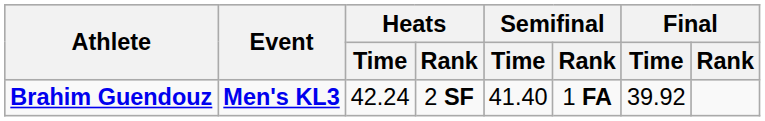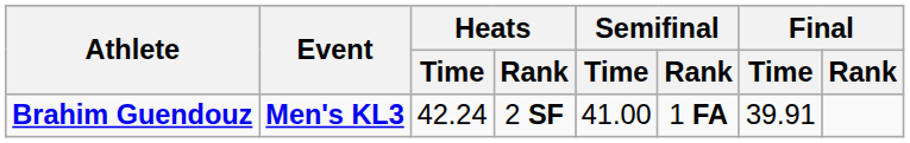 <table class="wikitable" style="font-size:90%">
 <tr>
 <th rowspan="2">Athlete</th>
 <th rowspan="2">Event</th>
 <th colspan="2">Heats</th>
 <th colspan="2">Semifinal</th>
 <th colspan="2">Final</th>
 </tr>
 <tr>
 <th>Time</th>
 <th>Rank</th>
 <th>Time</th>
 <th>Rank</th>
 <th>Time</th>
 <th>Rank</th>
 </tr>
 <tr align=center>
 <td align=left><strong><a href='#'>Brahim Guendouz</a></strong></td>
 <td align=left><strong><a href='#'>Men's KL3</a></strong></td>
 <td>42.24</td>
 <td>2 <strong>SF</strong></td>
-<td>41.40</td>
+<td>41.00</td>
 <td>1 <strong>FA</strong></td>
-<td>39.92</td>
+<td>39.91</td>
 <td></td>
 </tr>
 </table>
